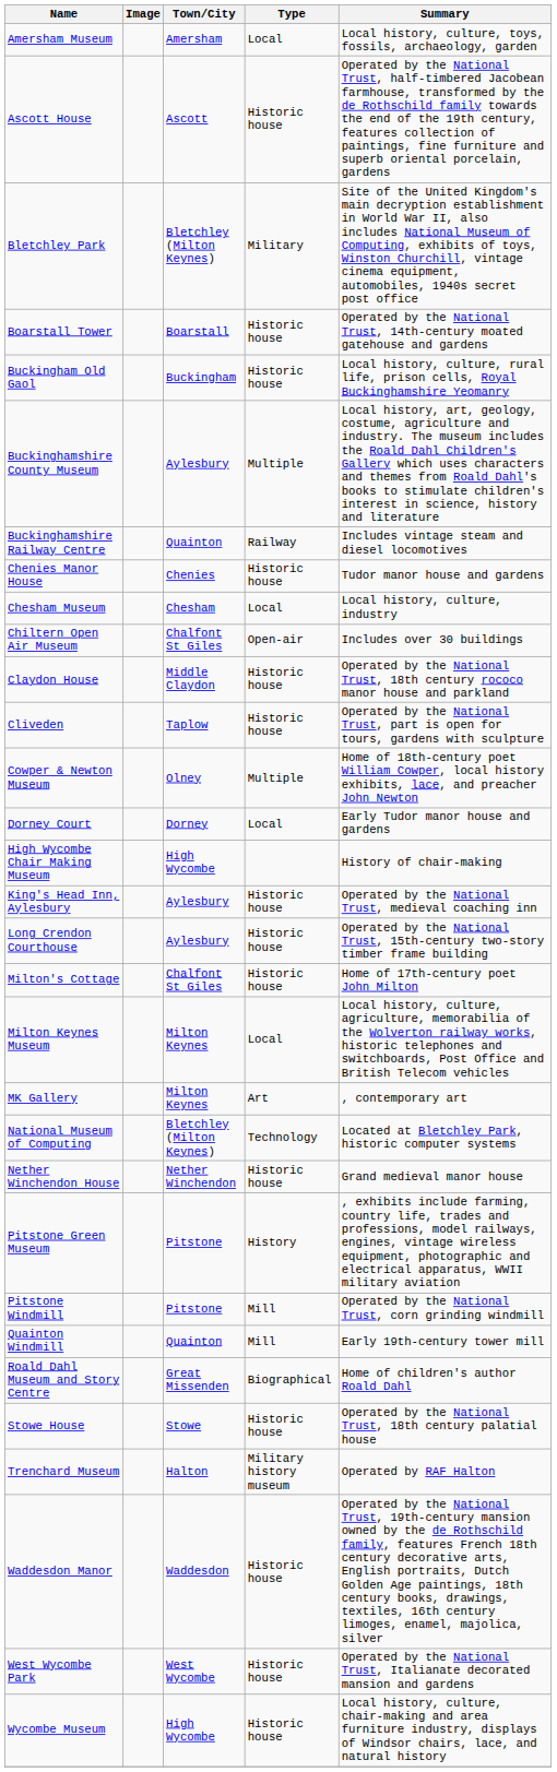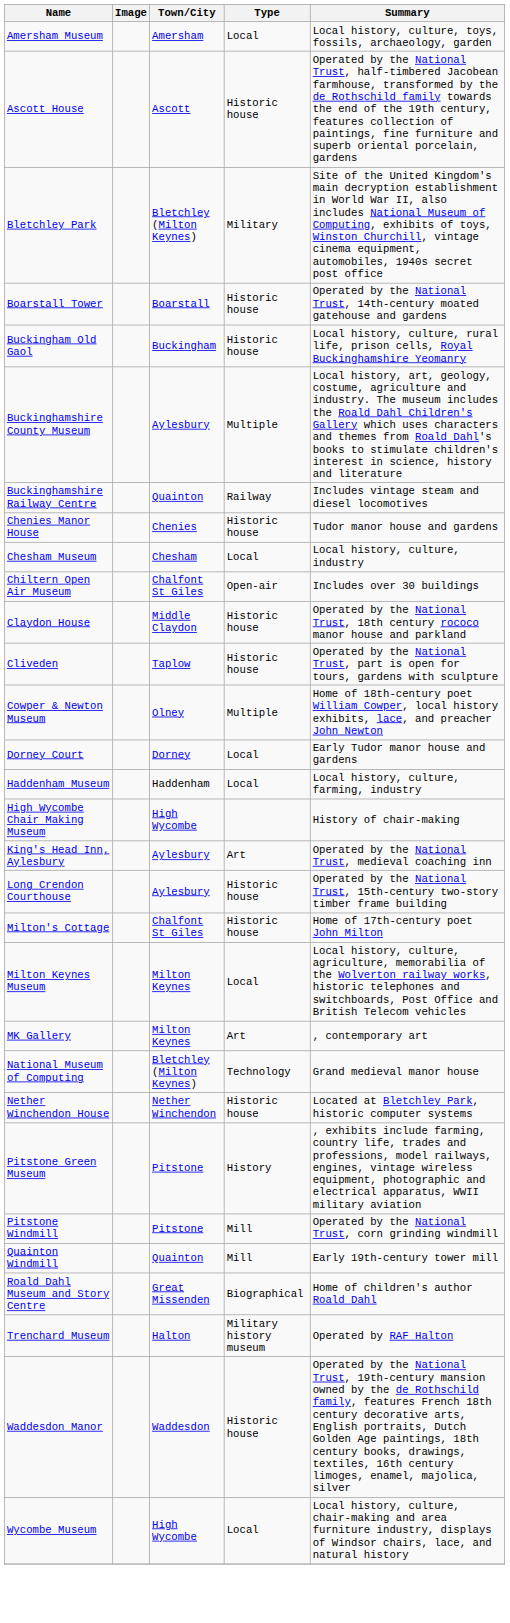 <table class="wikitable sortable">
 <tr>
 <th>Name</th>
 <th>Image</th>
 <th>Town/City</th>
 <th>Type</th>
 <th>Summary</th>
 </tr>
 <tr>
 <td><a href='#'>Amersham Museum</a></td>
 <td></td>
 <td><a href='#'>Amersham</a></td>
 <td>Local</td>
 <td>Local history, culture, toys, fossils, archaeology, garden</td>
 </tr>
 <tr>
 <td><a href='#'>Ascott House</a></td>
 <td></td>
 <td><a href='#'>Ascott</a></td>
 <td>Historic house</td>
 <td>Operated by the <a href='#'>National Trust</a>, half-timbered Jacobean farmhouse, transformed by the <a href='#'>de Rothschild family</a> towards the end of the 19th century, features collection of paintings, fine furniture and superb oriental porcelain, gardens</td>
 </tr>
 <tr>
 <td><a href='#'>Bletchley Park</a></td>
 <td></td>
 <td><a href='#'>Bletchley</a> (<a href='#'>Milton Keynes</a>)</td>
 <td>Military</td>
 <td>Site of the United Kingdom's main decryption establishment in World War II, also includes <a href='#'>National Museum of Computing</a>, exhibits of toys, <a href='#'>Winston Churchill</a>, vintage cinema equipment, automobiles, 1940s secret post office</td>
 </tr>
 <tr>
 <td><a href='#'>Boarstall Tower</a></td>
 <td></td>
 <td><a href='#'>Boarstall</a></td>
 <td>Historic house</td>
 <td>Operated by the <a href='#'>National Trust</a>, 14th-century moated gatehouse and gardens</td>
 </tr>
 <tr>
 <td><a href='#'>Buckingham Old Gaol</a></td>
 <td></td>
 <td><a href='#'>Buckingham</a></td>
 <td>Historic house</td>
 <td>Local history, culture, rural life, prison cells, <a href='#'>Royal Buckinghamshire Yeomanry</a></td>
 </tr>
 <tr>
 <td><a href='#'>Buckinghamshire County Museum</a></td>
 <td></td>
 <td><a href='#'>Aylesbury</a></td>
 <td>Multiple</td>
 <td>Local history, art, geology, costume, agriculture and industry. The museum includes the <a href='#'>Roald Dahl Children's Gallery</a> which uses characters and themes from <a href='#'>Roald Dahl</a>'s books to stimulate children's interest in science, history and literature</td>
 </tr>
 <tr>
 <td><a href='#'>Buckinghamshire Railway Centre</a></td>
 <td></td>
 <td><a href='#'>Quainton</a></td>
 <td>Railway</td>
 <td>Includes vintage steam and diesel locomotives</td>
 </tr>
 <tr>
 <td><a href='#'>Chenies Manor House</a></td>
 <td></td>
 <td><a href='#'>Chenies</a></td>
 <td>Historic house</td>
 <td>Tudor manor house and gardens</td>
 </tr>
 <tr>
 <td><a href='#'>Chesham Museum</a></td>
 <td></td>
 <td><a href='#'>Chesham</a></td>
 <td>Local</td>
 <td>Local history, culture, industry</td>
 </tr>
 <tr>
 <td><a href='#'>Chiltern Open Air Museum</a></td>
 <td></td>
 <td><a href='#'>Chalfont St Giles</a></td>
 <td>Open-air</td>
 <td>Includes over 30 buildings</td>
 </tr>
 <tr>
 <td><a href='#'>Claydon House</a></td>
 <td></td>
 <td><a href='#'>Middle Claydon</a></td>
 <td>Historic house</td>
 <td>Operated by the <a href='#'>National Trust</a>, 18th century <a href='#'>rococo</a> manor house and parkland</td>
 </tr>
 <tr>
 <td><a href='#'>Cliveden</a></td>
 <td></td>
 <td><a href='#'>Taplow</a></td>
 <td>Historic house</td>
 <td>Operated by the <a href='#'>National Trust</a>, part is open for tours, gardens with sculpture</td>
 </tr>
 <tr>
 <td><a href='#'>Cowper & Newton Museum</a></td>
 <td></td>
 <td><a href='#'>Olney</a></td>
 <td>Multiple</td>
 <td>Home of 18th-century poet <a href='#'>William Cowper</a>, local history exhibits, <a href='#'>lace</a>, and preacher <a href='#'>John Newton</a></td>
 </tr>
 <tr>
 <td><a href='#'>Dorney Court</a></td>
 <td></td>
 <td><a href='#'>Dorney</a></td>
 <td>Local</td>
 <td>Early Tudor manor house and gardens</td>
 </tr>
 <tr>
+<td><a href='#'>Haddenham Museum</a></td>
+<td></td>
+<td>Haddenham</td>
+<td>Local</td>
+<td>Local history, culture, farming, industry</td>
+</tr>
+<tr>
 <td><a href='#'>High Wycombe Chair Making Museum</a></td>
 <td></td>
 <td><a href='#'>High Wycombe</a></td>
 <td></td>
 <td>History of chair-making</td>
 </tr>
 <tr>
 <td><a href='#'>King's Head Inn, Aylesbury</a></td>
 <td></td>
 <td><a href='#'>Aylesbury</a></td>
-<td>Historic house</td>
+<td>Art</td>
 <td>Operated by the <a href='#'>National Trust</a>, medieval coaching inn</td>
 </tr>
 <tr>
 <td><a href='#'>Long Crendon Courthouse</a></td>
 <td></td>
 <td><a href='#'>Aylesbury</a></td>
 <td>Historic house</td>
 <td>Operated by the <a href='#'>National Trust</a>, 15th-century two-story timber frame building</td>
 </tr>
 <tr>
 <td><a href='#'>Milton's Cottage</a></td>
 <td></td>
 <td><a href='#'>Chalfont St Giles</a></td>
 <td>Historic house</td>
 <td>Home of 17th-century poet <a href='#'>John Milton</a></td>
 </tr>
 <tr>
 <td><a href='#'>Milton Keynes Museum</a></td>
 <td></td>
 <td><a href='#'>Milton Keynes</a></td>
 <td>Local</td>
 <td>Local history, culture, agriculture, memorabilia of the <a href='#'>Wolverton railway works</a>, historic telephones and switchboards, Post Office and British Telecom vehicles</td>
 </tr>
 <tr>
 <td><a href='#'>MK Gallery</a></td>
 <td></td>
 <td><a href='#'>Milton Keynes</a></td>
 <td>Art</td>
 <td>, contemporary art</td>
 </tr>
 <tr>
 <td><a href='#'>National Museum of Computing</a></td>
 <td></td>
 <td><a href='#'>Bletchley</a> (<a href='#'>Milton Keynes</a>)</td>
 <td>Technology</td>
-<td>Located at <a href='#'>Bletchley Park</a>, historic computer systems</td>
+<td>Grand medieval manor house</td>
 </tr>
 <tr>
 <td><a href='#'>Nether Winchendon House</a></td>
 <td></td>
 <td><a href='#'>Nether Winchendon</a></td>
 <td>Historic house</td>
-<td>Grand medieval manor house</td>
+<td>Located at <a href='#'>Bletchley Park</a>, historic computer systems</td>
 </tr>
 <tr>
 <td><a href='#'>Pitstone Green Museum</a></td>
 <td></td>
 <td><a href='#'>Pitstone</a></td>
 <td>History</td>
 <td>, exhibits include farming, country life, trades and professions, model railways, engines, vintage wireless equipment, photographic and electrical apparatus, WWII military aviation</td>
 </tr>
 <tr>
 <td><a href='#'>Pitstone Windmill</a></td>
 <td></td>
 <td><a href='#'>Pitstone</a></td>
 <td>Mill</td>
 <td>Operated by the <a href='#'>National Trust</a>, corn grinding windmill</td>
 </tr>
 <tr>
 <td><a href='#'>Quainton Windmill</a></td>
 <td></td>
 <td><a href='#'>Quainton</a></td>
 <td>Mill</td>
 <td>Early 19th-century tower mill</td>
 </tr>
 <tr>
 <td><a href='#'>Roald Dahl Museum and Story Centre</a></td>
 <td></td>
 <td><a href='#'>Great Missenden</a></td>
 <td>Biographical</td>
 <td>Home of children's author <a href='#'>Roald Dahl</a></td>
 </tr>
 <tr>
-<td><a href='#'>Stowe House</a></td>
-<td></td>
-<td><a href='#'>Stowe</a></td>
-<td>Historic house</td>
-<td>Operated by the <a href='#'>National Trust</a>, 18th century palatial house</td>
-</tr>
-<tr>
 <td><a href='#'>Trenchard Museum</a></td>
 <td></td>
 <td><a href='#'>Halton</a></td>
 <td>Military history museum</td>
 <td>Operated by <a href='#'>RAF Halton</a></td>
 </tr>
 <tr>
 <td><a href='#'>Waddesdon Manor</a></td>
 <td></td>
 <td><a href='#'>Waddesdon</a></td>
 <td>Historic house</td>
 <td>Operated by the <a href='#'>National Trust</a>, 19th-century mansion owned by the <a href='#'>de Rothschild family</a>, features French 18th century decorative arts, English portraits, Dutch Golden Age paintings, 18th century books, drawings, textiles, 16th century limoges, enamel, majolica, silver</td>
 </tr>
 <tr>
-<td><a href='#'>West Wycombe Park</a></td>
-<td></td>
-<td><a href='#'>West Wycombe</a></td>
-<td>Historic house</td>
-<td>Operated by the <a href='#'>National Trust</a>, Italianate decorated mansion and gardens</td>
-</tr>
-<tr>
 <td><a href='#'>Wycombe Museum</a></td>
 <td></td>
 <td><a href='#'>High Wycombe</a></td>
-<td>Historic house</td>
+<td>Local</td>
 <td>Local history, culture, chair-making and area furniture industry, displays of Windsor chairs, lace, and natural history</td>
 </tr>
 <tr>
 </tr>
 </table>
